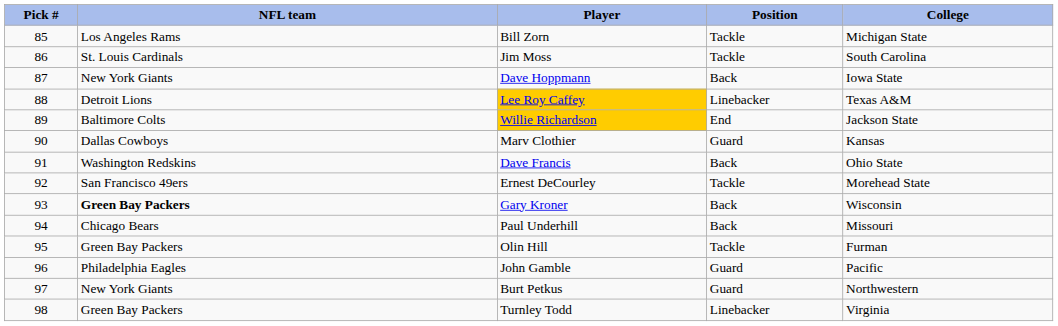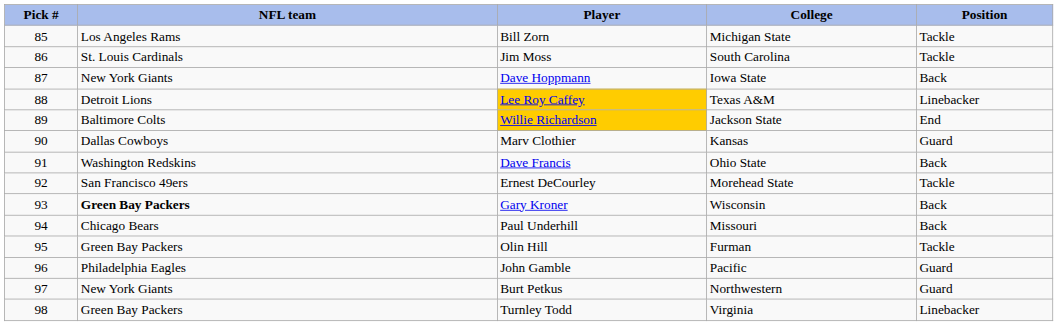 <table class="wikitable sortable sortable" style="width: 100%">
 <tr>
 <th style="background:#A8BDEC;" width=7%>Pick #</th>
 <th width=40% style="background:#A8BDEC;">NFL team</th>
 <th width=20% style="background:#A8BDEC;">Player</th>
+<th style="background:#A8BDEC;">College</th>
 <th width=13% style="background:#A8BDEC;">Position</th>
-<th style="background:#A8BDEC;">College</th>
 </tr>
 <tr>
 <td align=center>85</td>
 <td>Los Angeles Rams</td>
 <td>Bill Zorn</td>
+<td>Michigan State</td>
 <td>Tackle</td>
-<td>Michigan State</td>
 </tr>
 <tr>
 <td align=center>86</td>
 <td>St. Louis Cardinals</td>
 <td>Jim Moss</td>
+<td>South Carolina</td>
 <td>Tackle</td>
-<td>South Carolina</td>
 </tr>
 <tr>
 <td align=center>87</td>
 <td>New York Giants</td>
 <td><a href='#'>Dave Hoppmann</a></td>
+<td>Iowa State</td>
 <td>Back</td>
-<td>Iowa State</td>
 </tr>
 <tr>
 <td align=center>88</td>
 <td>Detroit Lions</td>
 <td bgcolor="#FFCC00"><a href='#'>Lee Roy Caffey</a></td>
+<td>Texas A&M</td>
 <td>Linebacker</td>
-<td>Texas A&M</td>
 </tr>
 <tr>
 <td align=center>89</td>
 <td>Baltimore Colts</td>
 <td bgcolor="#FFCC00"><a href='#'>Willie Richardson</a></td>
+<td>Jackson State</td>
 <td>End</td>
-<td>Jackson State</td>
 </tr>
 <tr>
 <td align=center>90</td>
 <td>Dallas Cowboys</td>
 <td>Marv Clothier</td>
+<td>Kansas</td>
 <td>Guard</td>
-<td>Kansas</td>
 </tr>
 <tr>
 <td align=center>91</td>
 <td>Washington Redskins</td>
 <td><a href='#'>Dave Francis</a></td>
+<td>Ohio State</td>
 <td>Back</td>
-<td>Ohio State</td>
 </tr>
 <tr>
 <td align=center>92</td>
 <td>San Francisco 49ers</td>
 <td>Ernest DeCourley</td>
+<td>Morehead State</td>
 <td>Tackle</td>
-<td>Morehead State</td>
 </tr>
 <tr>
 <td align=center>93</td>
 <td><strong>Green Bay Packers</strong></td>
 <td><a href='#'>Gary Kroner</a></td>
+<td>Wisconsin</td>
 <td>Back</td>
-<td>Wisconsin</td>
 </tr>
 <tr>
 <td align=center>94</td>
 <td>Chicago Bears</td>
 <td>Paul Underhill</td>
+<td>Missouri</td>
 <td>Back</td>
-<td>Missouri</td>
 </tr>
 <tr>
 <td align=center>95</td>
 <td>Green Bay Packers</td>
 <td>Olin Hill</td>
+<td>Furman</td>
 <td>Tackle</td>
-<td>Furman</td>
 </tr>
 <tr>
 <td align=center>96</td>
 <td>Philadelphia Eagles</td>
 <td>John Gamble</td>
+<td>Pacific</td>
 <td>Guard</td>
-<td>Pacific</td>
 </tr>
 <tr>
 <td align=center>97</td>
 <td>New York Giants</td>
 <td>Burt Petkus</td>
+<td>Northwestern</td>
 <td>Guard</td>
-<td>Northwestern</td>
 </tr>
 <tr>
 <td align=center>98</td>
 <td>Green Bay Packers</td>
 <td>Turnley Todd</td>
+<td>Virginia</td>
 <td>Linebacker</td>
-<td>Virginia</td>
 </tr>
 </table>
